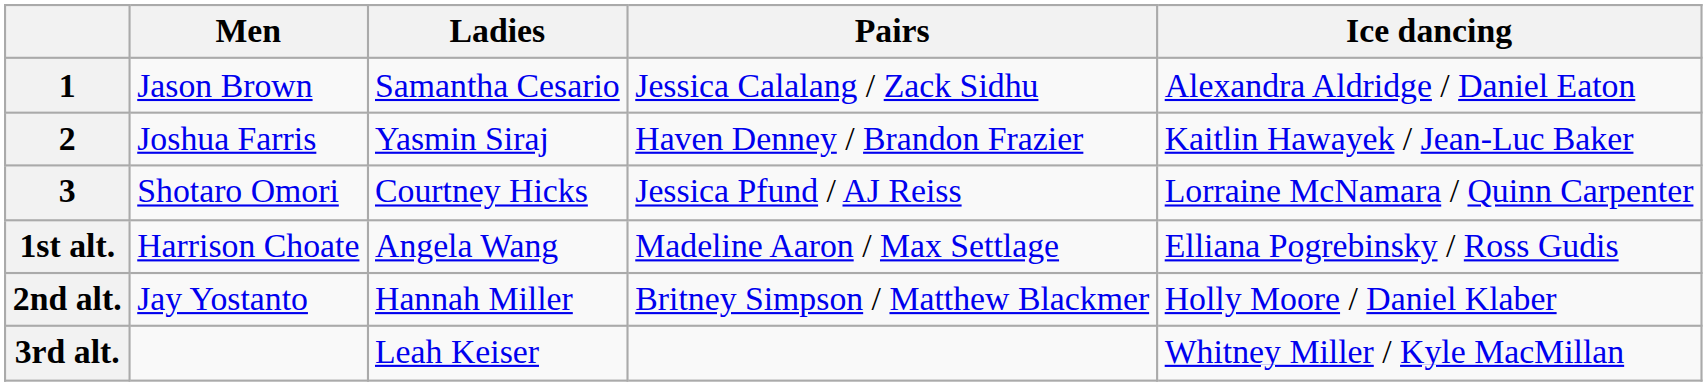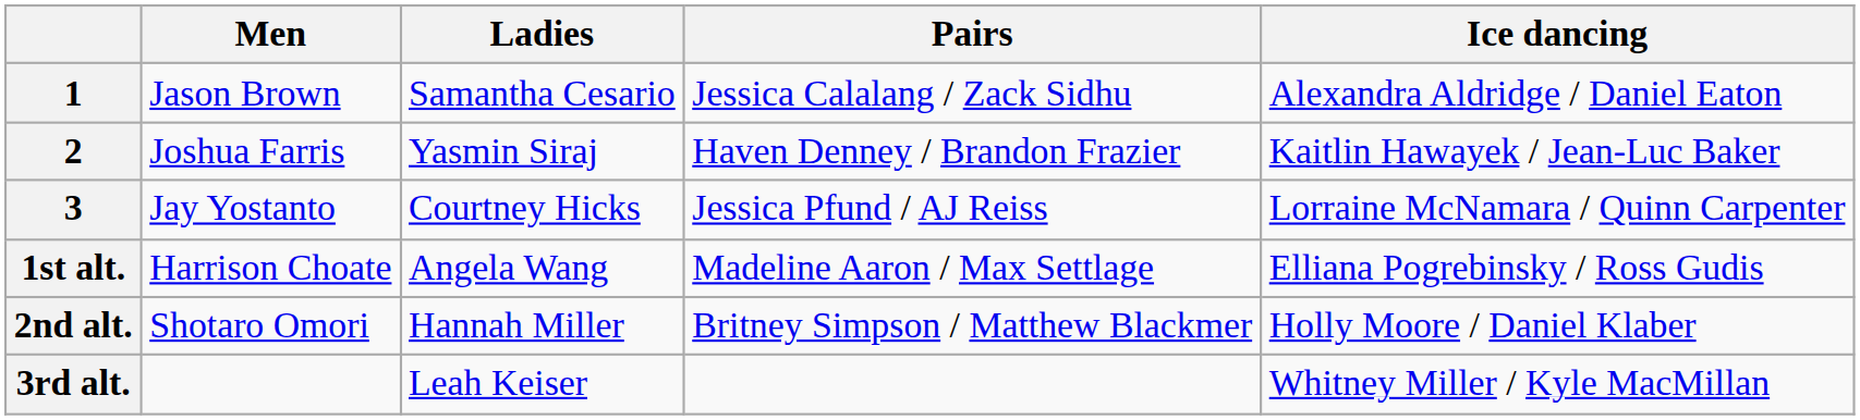 <table class="wikitable">
 <tr>
 <th></th>
 <th>Men</th>
 <th>Ladies</th>
 <th>Pairs</th>
 <th>Ice dancing</th>
 </tr>
 <tr>
 <th>1</th>
 <td><a href='#'>Jason Brown</a></td>
 <td><a href='#'>Samantha Cesario</a></td>
 <td><a href='#'>Jessica Calalang</a> / <a href='#'>Zack Sidhu</a></td>
 <td><a href='#'>Alexandra Aldridge</a> / <a href='#'>Daniel Eaton</a></td>
 </tr>
 <tr>
 <th>2</th>
 <td><a href='#'>Joshua Farris</a></td>
 <td><a href='#'>Yasmin Siraj</a></td>
 <td><a href='#'>Haven Denney</a> / <a href='#'>Brandon Frazier</a></td>
 <td><a href='#'>Kaitlin Hawayek</a> / <a href='#'>Jean-Luc Baker</a></td>
 </tr>
 <tr>
 <th>3</th>
-<td><a href='#'>Shotaro Omori</a></td>
+<td><a href='#'>Jay Yostanto</a></td>
 <td><a href='#'>Courtney Hicks</a></td>
 <td><a href='#'>Jessica Pfund</a> / <a href='#'>AJ Reiss</a></td>
 <td><a href='#'>Lorraine McNamara</a> / <a href='#'>Quinn Carpenter</a></td>
 </tr>
 <tr>
 <th>1st alt.</th>
 <td><a href='#'>Harrison Choate</a></td>
 <td><a href='#'>Angela Wang</a></td>
 <td><a href='#'>Madeline Aaron</a> / <a href='#'>Max Settlage</a></td>
 <td><a href='#'>Elliana Pogrebinsky</a> / <a href='#'>Ross Gudis</a></td>
 </tr>
 <tr>
 <th>2nd alt.</th>
-<td><a href='#'>Jay Yostanto</a></td>
+<td><a href='#'>Shotaro Omori</a></td>
 <td><a href='#'>Hannah Miller</a></td>
 <td><a href='#'>Britney Simpson</a> / <a href='#'>Matthew Blackmer</a></td>
 <td><a href='#'>Holly Moore</a> / <a href='#'>Daniel Klaber</a></td>
 </tr>
 <tr>
 <th>3rd alt.</th>
 <td></td>
 <td><a href='#'>Leah Keiser</a></td>
 <td></td>
 <td><a href='#'>Whitney Miller</a> / <a href='#'>Kyle MacMillan</a></td>
 </tr>
 </table>
